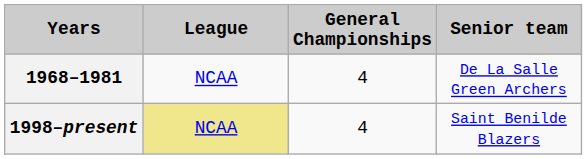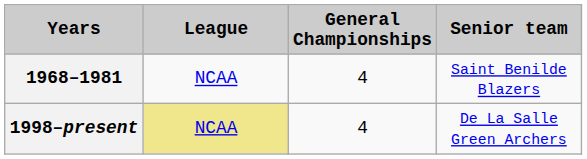 <table class="wikitable">
 <tr style="background:#ccc; text-align:center;">
 <td style="width:95px;"><strong>Years</strong></td>
 <td style="width:100px;"><strong>League</strong></td>
 <td style="width:100px;"><strong>General Championships</strong></td>
 <td style="width:100px;"><strong>Senior team</strong></td>
 </tr>
 <tr style="text-align:center;">
 <th>1968–1981</th>
 <td><a href='#'>NCAA</a></td>
 <td>4</td>
-<td><small><a href='#'>De La Salle</a> <a href='#'>Green Archers</a></small></td>
+<td><small><a href='#'>Saint Benilde</a> <a href='#'>Blazers</a></small></td>
 </tr>
 <tr style="text-align:center;">
 <th>1998–<em>present</em></th>
 <td style="background: khaki;"><a href='#'>NCAA</a></td>
 <td>4</td>
-<td><small><a href='#'>Saint Benilde</a> <a href='#'>Blazers</a></small></td>
+<td><small><a href='#'>De La Salle</a> <a href='#'>Green Archers</a></small></td>
 </tr>
 </table>
